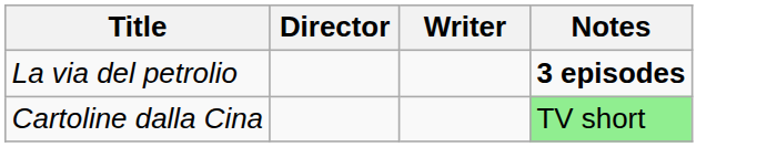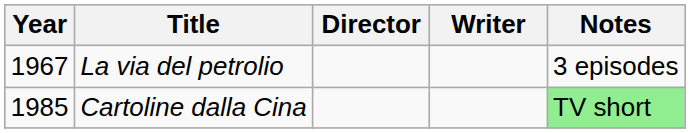 <table class="wikitable">
 <tr>
+<th>Year</th>
 <th>Title</th>
 <th width=65>Director</th>
 <th width=65>Writer</th>
 <th>Notes</th>
 </tr>
 <tr>
+<td>1967</td>
 <td><em>La via del petrolio</em></td>
 <td></td>
 <td></td>
-<td><strong>3 episodes</strong></td>
+<td>3 episodes</td>
 </tr>
 <tr>
+<td>1985</td>
 <td><em>Cartoline dalla Cina</em></td>
 <td></td>
 <td></td>
 <td style="background: lightgreen;">TV short</td>
 </tr>
 </table>
